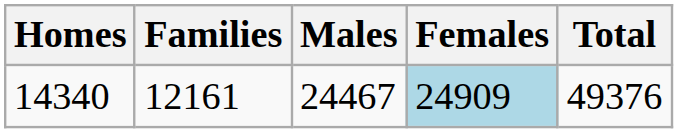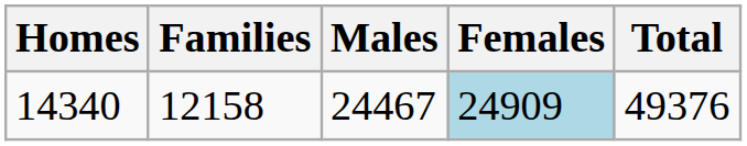 <table class="wikitable">
 <tr>
 <th>Homes</th>
 <th>Families</th>
 <th>Males</th>
 <th>Females</th>
 <th>Total</th>
 </tr>
 <tr>
 <td>14340</td>
-<td>12161</td>
+<td>12158</td>
 <td>24467</td>
 <td style="background: lightblue;">24909</td>
 <td>49376</td>
 </tr>
 </table>
